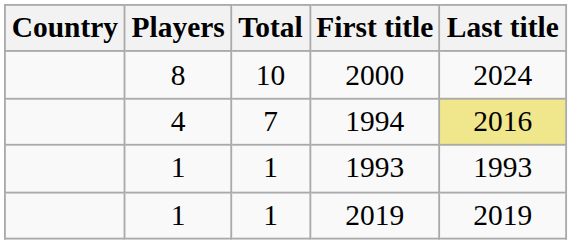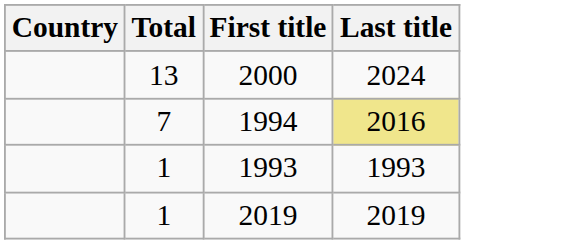 <table class="wikitable sortable"  style="text-align: center;">
 <tr>
 <th>Country</th>
-<th>Players</th>
 <th>Total</th>
 <th>First title</th>
 <th>Last title</th>
 </tr>
 <tr>
 <td align="left"></td>
-<td>8</td>
-<td>10</td>
+<td>13</td>
 <td>2000</td>
 <td>2024</td>
 </tr>
 <tr>
 <td align="left"></td>
-<td>4</td>
 <td>7</td>
 <td>1994</td>
 <td style="background: khaki;">2016</td>
 </tr>
 <tr>
 <td align="left"></td>
 <td>1</td>
-<td>1</td>
 <td>1993</td>
 <td>1993</td>
 </tr>
 <tr>
 <td align="left"></td>
 <td>1</td>
-<td>1</td>
 <td>2019</td>
 <td>2019</td>
 </tr>
 </table>
